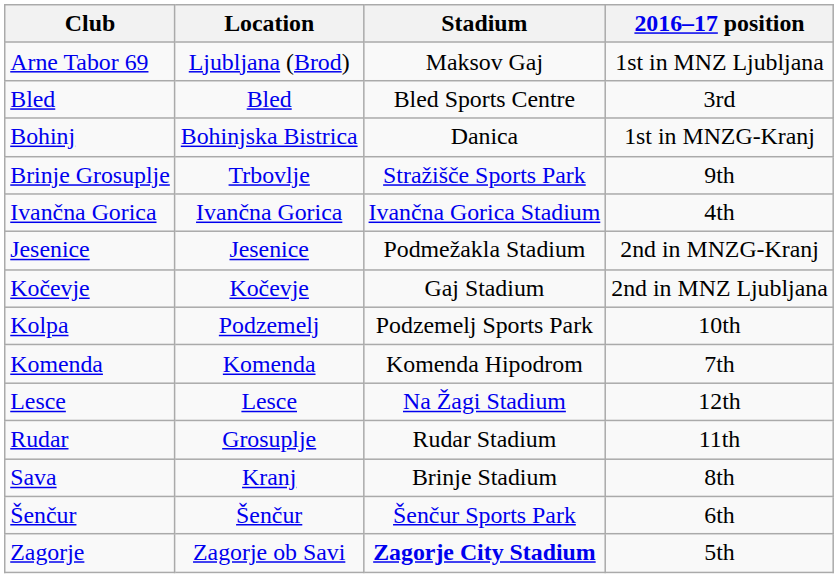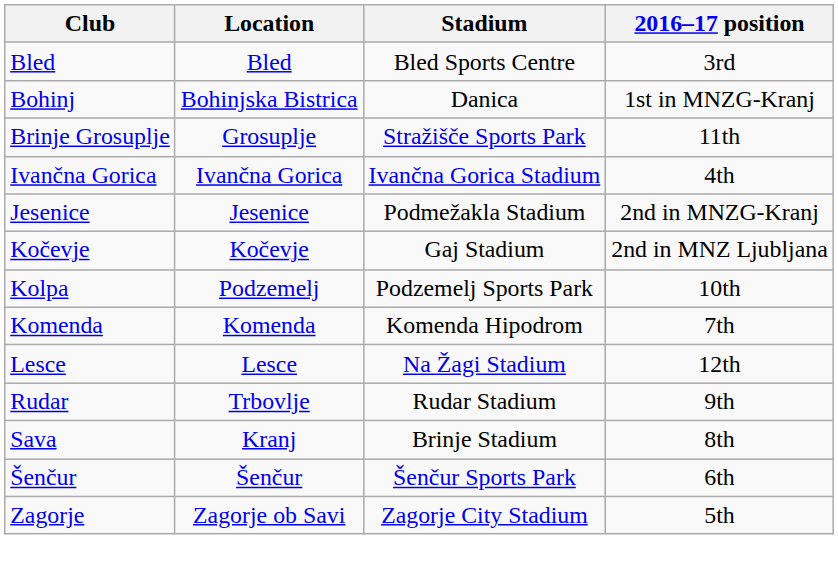 <table class="wikitable" style="text-align:center;">
 <tr>
 <th>Club</th>
 <th>Location</th>
 <th>Stadium</th>
 <th><a href='#'>2016–17</a> position</th>
-</tr>
-<tr>
-<td style="text-align:left;"><a href='#'>Arne Tabor 69</a></td>
-<td><a href='#'>Ljubljana</a> (<a href='#'>Brod</a>)</td>
-<td>Maksov Gaj</td>
-<td>1st in MNZ Ljubljana</td>
 </tr>
 <tr>
 <td style="text-align:left;"><a href='#'>Bled</a></td>
 <td><a href='#'>Bled</a></td>
 <td>Bled Sports Centre</td>
 <td>3rd</td>
 </tr>
 <tr>
 <td style="text-align:left;"><a href='#'>Bohinj</a></td>
 <td><a href='#'>Bohinjska Bistrica</a></td>
 <td>Danica</td>
 <td>1st in MNZG-Kranj</td>
 </tr>
 <tr>
 <td style="text-align:left;"><a href='#'>Brinje Grosuplje</a></td>
-<td><a href='#'>Trbovlje</a></td>
+<td><a href='#'>Grosuplje</a></td>
 <td><a href='#'>Stražišče Sports Park</a></td>
-<td>9th</td>
+<td>11th</td>
 </tr>
 <tr>
 <td style="text-align:left;"><a href='#'>Ivančna Gorica</a></td>
 <td><a href='#'>Ivančna Gorica</a></td>
 <td><a href='#'>Ivančna Gorica Stadium</a></td>
 <td>4th</td>
 </tr>
 <tr>
 <td style="text-align:left;"><a href='#'>Jesenice</a></td>
 <td><a href='#'>Jesenice</a></td>
 <td>Podmežakla Stadium</td>
 <td>2nd in MNZG-Kranj</td>
 </tr>
 <tr>
 <td style="text-align:left;"><a href='#'>Kočevje</a></td>
 <td><a href='#'>Kočevje</a></td>
 <td>Gaj Stadium</td>
 <td>2nd in MNZ Ljubljana</td>
 </tr>
 <tr>
 <td style="text-align:left;"><a href='#'>Kolpa</a></td>
 <td><a href='#'>Podzemelj</a></td>
 <td>Podzemelj Sports Park</td>
 <td>10th</td>
 </tr>
 <tr>
 <td style="text-align:left;"><a href='#'>Komenda</a></td>
 <td><a href='#'>Komenda</a></td>
 <td>Komenda Hipodrom</td>
 <td>7th</td>
 </tr>
 <tr>
 <td style="text-align:left;"><a href='#'>Lesce</a></td>
 <td><a href='#'>Lesce</a></td>
 <td><a href='#'>Na Žagi Stadium</a></td>
 <td>12th</td>
 </tr>
 <tr>
 <td style="text-align:left;"><a href='#'>Rudar</a></td>
-<td><a href='#'>Grosuplje</a></td>
+<td><a href='#'>Trbovlje</a></td>
 <td>Rudar Stadium</td>
-<td>11th</td>
+<td>9th</td>
 </tr>
 <tr>
 <td style="text-align:left;"><a href='#'>Sava</a></td>
 <td><a href='#'>Kranj</a></td>
 <td>Brinje Stadium</td>
 <td>8th</td>
 </tr>
 <tr>
 <td style="text-align:left;"><a href='#'>Šenčur</a></td>
 <td><a href='#'>Šenčur</a></td>
 <td><a href='#'>Šenčur Sports Park</a></td>
 <td>6th</td>
 </tr>
 <tr>
 <td style="text-align:left;"><a href='#'>Zagorje</a></td>
 <td><a href='#'>Zagorje ob Savi</a></td>
-<td><strong><a href='#'>Zagorje City Stadium</a></strong></td>
+<td><a href='#'>Zagorje City Stadium</a></td>
 <td>5th</td>
 </tr>
 </table>
